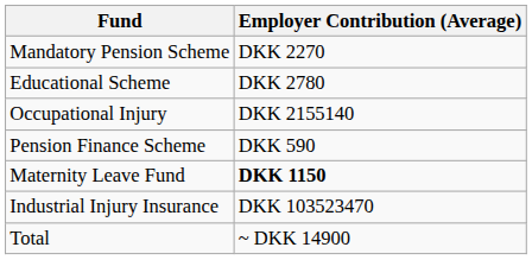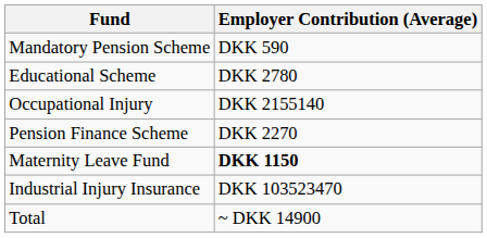 <table class="wikitable">
 <tr>
 <th>Fund</th>
 <th>Employer Contribution (Average)</th>
 </tr>
 <tr>
 <td>Mandatory Pension Scheme</td>
-<td>DKK 2270</td>
+<td>DKK 590</td>
 </tr>
 <tr>
 <td>Educational Scheme</td>
 <td>DKK 2780</td>
 </tr>
 <tr>
 <td>Occupational Injury</td>
 <td>DKK 2155140</td>
 </tr>
 <tr>
 <td>Pension Finance Scheme</td>
-<td>DKK 590</td>
+<td>DKK 2270</td>
 </tr>
 <tr>
 <td>Maternity Leave Fund</td>
 <td><strong>DKK 1150</strong></td>
 </tr>
 <tr>
 <td>Industrial Injury Insurance</td>
 <td>DKK 103523470</td>
 </tr>
 <tr>
 <td>Total</td>
 <td>~ DKK 14900</td>
 </tr>
 </table>
